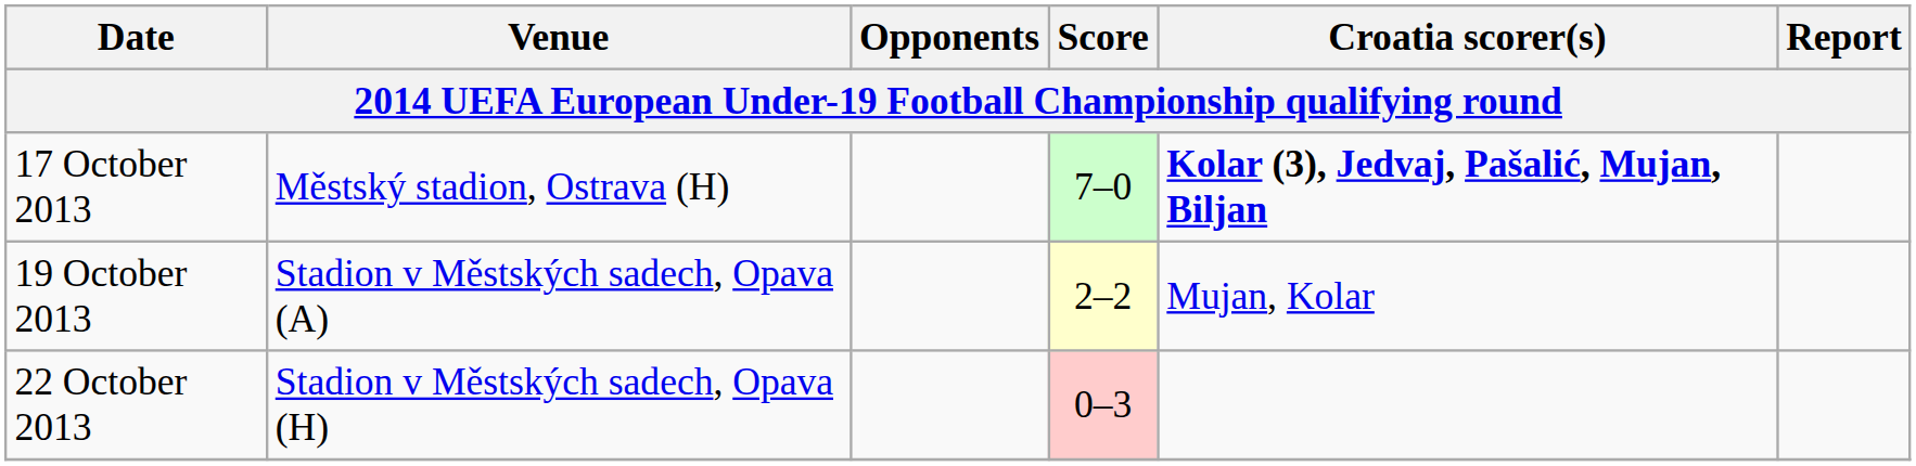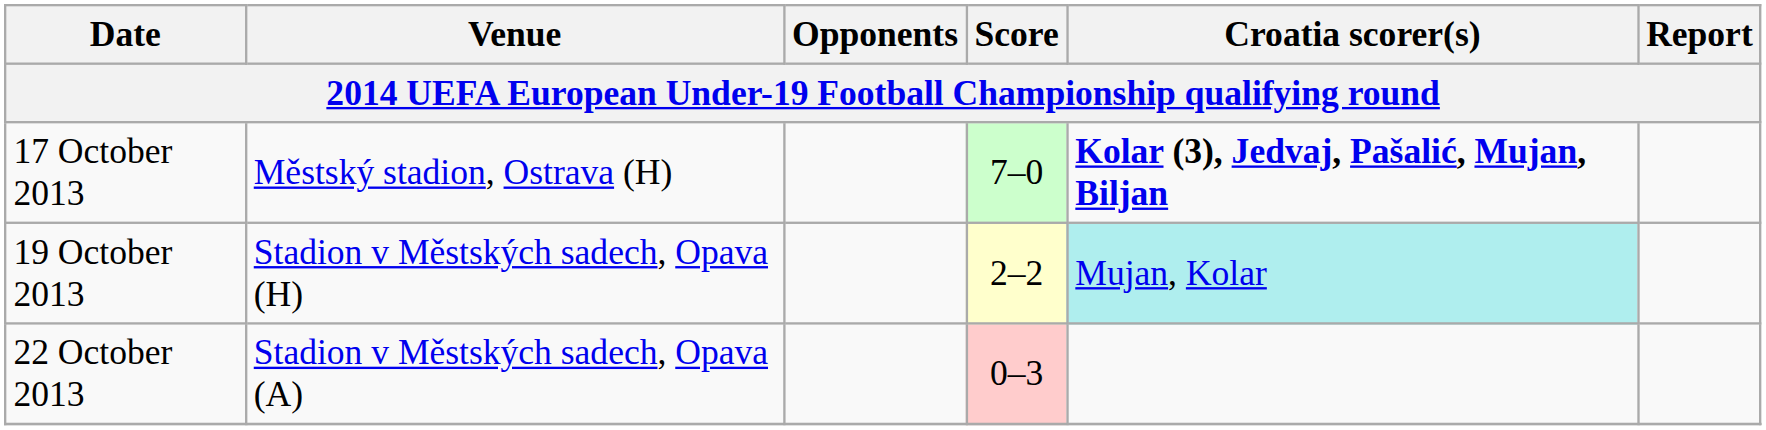 <table class="wikitable" width=85%; style="font-size:95%;">
 <tr>
 <th>Date</th>
 <th>Venue</th>
 <th>Opponents</th>
 <th>Score</th>
 <th>Croatia scorer(s)</th>
 <th>Report</th>
 </tr>
 <tr>
 <th colspan=7><a href='#'>2014 UEFA European Under-19 Football Championship qualifying round</a></th>
 </tr>
 <tr>
 <td>17 October 2013</td>
 <td><a href='#'>Městský stadion</a>, <a href='#'>Ostrava</a> (H)</td>
 <td></td>
 <td align=center bgcolor=#CCFFCC>7–0</td>
 <td><strong><a href='#'>Kolar</a> (3), <a href='#'>Jedvaj</a>, <a href='#'>Pašalić</a>, <a href='#'>Mujan</a>, <a href='#'>Biljan</a></strong></td>
 <td></td>
 </tr>
 <tr>
 <td>19 October 2013</td>
-<td><a href='#'>Stadion v Městských sadech</a>, <a href='#'>Opava</a> (A)</td>
+<td><a href='#'>Stadion v Městských sadech</a>, <a href='#'>Opava</a> (H)</td>
 <td></td>
 <td align=center bgcolor=#FFFFCC>2–2</td>
-<td><a href='#'>Mujan</a>, <a href='#'>Kolar</a></td>
+<td style="background: paleturquoise;"><a href='#'>Mujan</a>, <a href='#'>Kolar</a></td>
 <td></td>
 </tr>
 <tr>
 <td>22 October 2013</td>
-<td><a href='#'>Stadion v Městských sadech</a>, <a href='#'>Opava</a> (H)</td>
+<td><a href='#'>Stadion v Městských sadech</a>, <a href='#'>Opava</a> (A)</td>
 <td></td>
 <td align=center bgcolor=#FFCCCC>0–3</td>
 <td></td>
 <td></td>
 </tr>
 <tr>
 </tr>
 </table>
